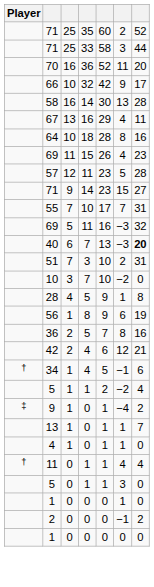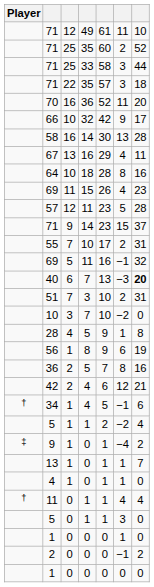 <table class="wikitable sortable" style="text-align:center;">
 <tr>
 <th>Player</th>
 <th></th>
 <th></th>
 <th></th>
 <th></th>
 <th data-sort-type="number"></th>
 <th></th>
+</tr>
+<tr>
+<td></td>
+<td>71</td>
+<td>12</td>
+<td>49</td>
+<td>61</td>
+<td>11</td>
+<td>10</td>
 </tr>
 <tr>
 <td></td>
 <td>71</td>
 <td>25</td>
 <td>35</td>
 <td>60</td>
 <td>2</td>
 <td>52</td>
 </tr>
 <tr>
 <td></td>
 <td>71</td>
 <td>25</td>
 <td>33</td>
 <td>58</td>
 <td>3</td>
 <td>44</td>
+</tr>
+<tr>
+<td></td>
+<td>71</td>
+<td>22</td>
+<td>35</td>
+<td>57</td>
+<td>3</td>
+<td>18</td>
 </tr>
 <tr>
 <td></td>
 <td>70</td>
 <td>16</td>
 <td>36</td>
 <td>52</td>
 <td>11</td>
 <td>20</td>
 </tr>
 <tr>
 <td></td>
 <td>66</td>
 <td>10</td>
 <td>32</td>
 <td>42</td>
 <td>9</td>
 <td>17</td>
 </tr>
 <tr>
 <td></td>
 <td>58</td>
 <td>16</td>
 <td>14</td>
 <td>30</td>
 <td>13</td>
 <td>28</td>
 </tr>
 <tr>
 <td></td>
 <td>67</td>
 <td>13</td>
 <td>16</td>
 <td>29</td>
 <td>4</td>
 <td>11</td>
 </tr>
 <tr>
 <td></td>
 <td>64</td>
 <td>10</td>
 <td>18</td>
 <td>28</td>
 <td>8</td>
 <td>16</td>
 </tr>
 <tr>
 <td></td>
 <td>69</td>
 <td>11</td>
 <td>15</td>
 <td>26</td>
 <td>4</td>
 <td>23</td>
 </tr>
 <tr>
 <td></td>
 <td>57</td>
 <td>12</td>
 <td>11</td>
 <td>23</td>
 <td>5</td>
 <td>28</td>
 </tr>
 <tr>
 <td></td>
 <td>71</td>
 <td>9</td>
 <td>14</td>
 <td>23</td>
 <td>15</td>
-<td>27</td>
+<td>37</td>
 </tr>
 <tr>
 <td></td>
 <td>55</td>
 <td>7</td>
 <td>10</td>
 <td>17</td>
-<td>7</td>
+<td>2</td>
 <td>31</td>
 </tr>
 <tr>
 <td></td>
 <td>69</td>
 <td>5</td>
 <td>11</td>
 <td>16</td>
-<td>−3</td>
+<td>−1</td>
 <td>32</td>
 </tr>
 <tr>
 <td></td>
 <td>40</td>
 <td>6</td>
 <td>7</td>
 <td>13</td>
 <td>−3</td>
 <td><strong>20</strong></td>
 </tr>
 <tr>
 <td></td>
 <td>51</td>
 <td>7</td>
 <td>3</td>
 <td>10</td>
 <td>2</td>
 <td>31</td>
 </tr>
 <tr>
 <td></td>
 <td>10</td>
 <td>3</td>
 <td>7</td>
 <td>10</td>
 <td>−2</td>
 <td>0</td>
 </tr>
 <tr>
 <td></td>
 <td>28</td>
 <td>4</td>
 <td>5</td>
 <td>9</td>
 <td>1</td>
 <td>8</td>
 </tr>
 <tr>
 <td></td>
 <td>56</td>
 <td>1</td>
 <td>8</td>
 <td>9</td>
 <td>6</td>
 <td>19</td>
 </tr>
 <tr>
 <td></td>
 <td>36</td>
 <td>2</td>
 <td>5</td>
 <td>7</td>
 <td>8</td>
 <td>16</td>
 </tr>
 <tr>
 <td></td>
 <td>42</td>
 <td>2</td>
 <td>4</td>
 <td>6</td>
 <td>12</td>
 <td>21</td>
 </tr>
 <tr>
 <td><sup>†</sup></td>
 <td>34</td>
 <td>1</td>
 <td>4</td>
 <td>5</td>
 <td>−1</td>
 <td>6</td>
 </tr>
 <tr>
 <td></td>
 <td>5</td>
 <td>1</td>
 <td>1</td>
 <td>2</td>
 <td>−2</td>
 <td>4</td>
 </tr>
 <tr>
 <td><sup>‡</sup></td>
 <td>9</td>
 <td>1</td>
 <td>0</td>
 <td>1</td>
 <td>−4</td>
 <td>2</td>
 </tr>
 <tr>
 <td></td>
 <td>13</td>
 <td>1</td>
 <td>0</td>
 <td>1</td>
 <td>1</td>
 <td>7</td>
 </tr>
 <tr>
 <td></td>
 <td>4</td>
 <td>1</td>
 <td>0</td>
 <td>1</td>
 <td>1</td>
 <td>0</td>
 </tr>
 <tr>
 <td><sup>†</sup></td>
 <td>11</td>
 <td>0</td>
 <td>1</td>
 <td>1</td>
 <td>4</td>
 <td>4</td>
 </tr>
 <tr>
 <td></td>
 <td>5</td>
 <td>0</td>
 <td>1</td>
 <td>1</td>
 <td>3</td>
 <td>0</td>
 </tr>
 <tr>
 <td></td>
 <td>1</td>
 <td>0</td>
 <td>0</td>
 <td>0</td>
 <td>1</td>
 <td>0</td>
 </tr>
 <tr>
 <td></td>
 <td>2</td>
 <td>0</td>
 <td>0</td>
 <td>0</td>
 <td>−1</td>
 <td>2</td>
 </tr>
 <tr>
 <td></td>
 <td>1</td>
 <td>0</td>
 <td>0</td>
 <td>0</td>
 <td>0</td>
 <td>0</td>
 </tr>
 </table>
